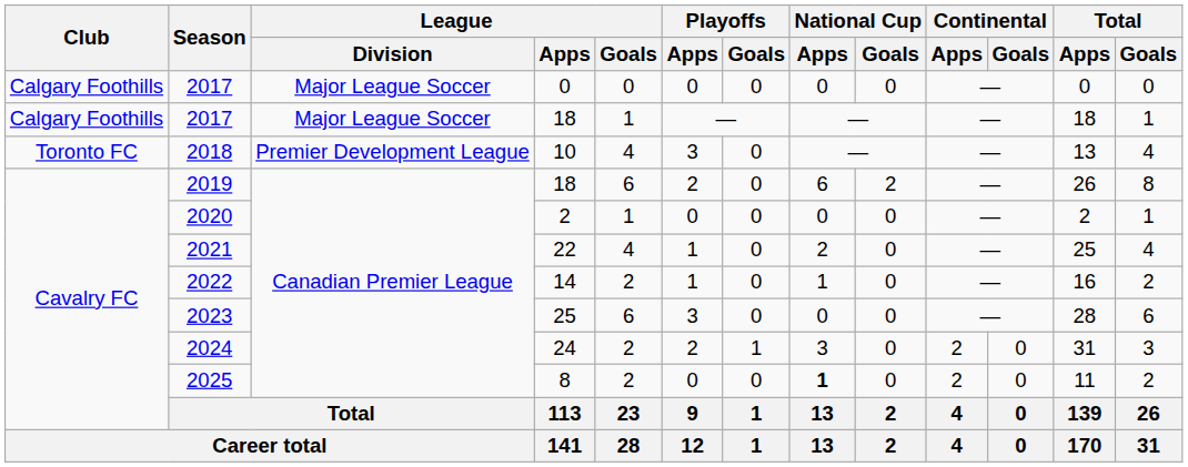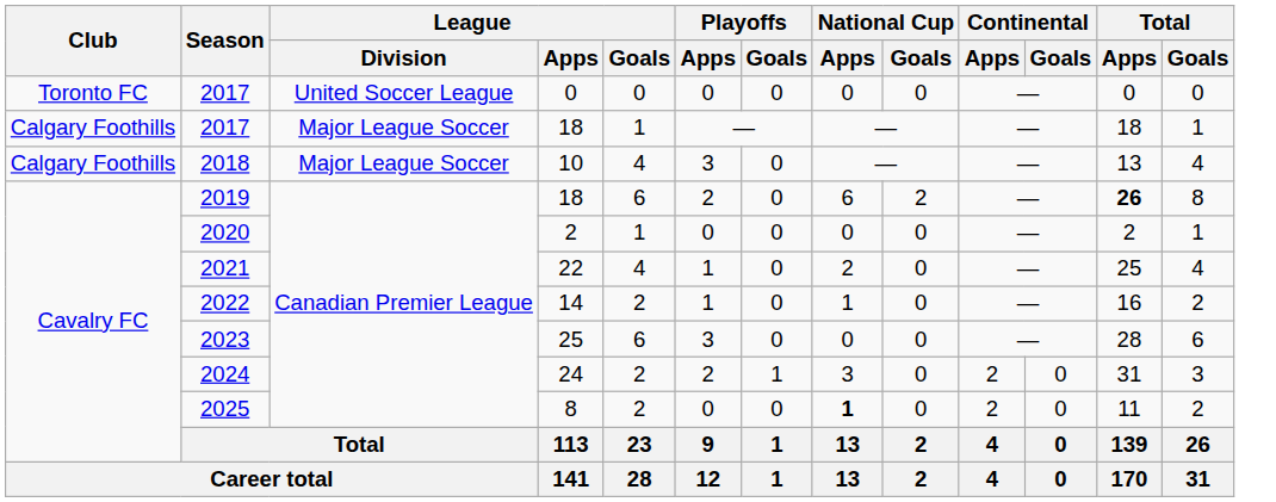 <table class="wikitable" style="text-align:center">
 <tr>
 <th rowspan="2">Club</th>
 <th rowspan="2">Season</th>
 <th colspan="3">League</th>
 <th colspan="2">Playoffs</th>
 <th colspan="2">National Cup</th>
 <th colspan="2">Continental</th>
 <th colspan="2">Total</th>
 </tr>
 <tr>
 <th>Division</th>
 <th>Apps</th>
 <th>Goals</th>
 <th>Apps</th>
 <th>Goals</th>
 <th>Apps</th>
 <th>Goals</th>
 <th>Apps</th>
 <th>Goals</th>
 <th>Apps</th>
 <th>Goals</th>
 </tr>
 <tr>
-<td><a href='#'>Calgary Foothills</a></td>
+<td><a href='#'>Toronto FC</a></td>
 <td><a href='#'>2017</a></td>
-<td><a href='#'>Major League Soccer</a></td>
+<td><a href='#'>United Soccer League</a></td>
 <td>0</td>
 <td>0</td>
 <td>0</td>
 <td>0</td>
 <td>0</td>
 <td>0</td>
 <td colspan="2">—</td>
 <td>0</td>
 <td>0</td>
 </tr>
 <tr>
 <td><a href='#'>Calgary Foothills</a></td>
 <td><a href='#'>2017</a></td>
 <td><a href='#'>Major League Soccer</a></td>
 <td>18</td>
 <td>1</td>
 <td colspan="2">—</td>
 <td colspan="2">—</td>
 <td colspan="2">—</td>
 <td>18</td>
 <td>1</td>
 </tr>
 <tr>
-<td><a href='#'>Toronto FC</a></td>
+<td><a href='#'>Calgary Foothills</a></td>
 <td><a href='#'>2018</a></td>
-<td><a href='#'>Premier Development League</a></td>
+<td><a href='#'>Major League Soccer</a></td>
 <td>10</td>
 <td>4</td>
 <td>3</td>
 <td>0</td>
 <td colspan="2">—</td>
 <td colspan="2">—</td>
 <td>13</td>
 <td>4</td>
 </tr>
 <tr>
 <td rowspan="8"><a href='#'>Cavalry FC</a></td>
 <td><a href='#'>2019</a></td>
 <td rowspan="7"><a href='#'>Canadian Premier League</a></td>
 <td>18</td>
 <td>6</td>
 <td>2</td>
 <td>0</td>
 <td>6</td>
 <td>2</td>
 <td colspan="2">—</td>
-<td>26</td>
+<td><strong>26</strong></td>
 <td>8</td>
 </tr>
 <tr>
 <td><a href='#'>2020</a></td>
 <td>2</td>
 <td>1</td>
 <td>0</td>
 <td>0</td>
 <td>0</td>
 <td>0</td>
 <td colspan="2">—</td>
 <td>2</td>
 <td>1</td>
 </tr>
 <tr>
 <td><a href='#'>2021</a></td>
 <td>22</td>
 <td>4</td>
 <td>1</td>
 <td>0</td>
 <td>2</td>
 <td>0</td>
 <td colspan="2">—</td>
 <td>25</td>
 <td>4</td>
 </tr>
 <tr>
 <td><a href='#'>2022</a></td>
 <td>14</td>
 <td>2</td>
 <td>1</td>
 <td>0</td>
 <td>1</td>
 <td>0</td>
 <td colspan="2">—</td>
 <td>16</td>
 <td>2</td>
 </tr>
 <tr>
 <td><a href='#'>2023</a></td>
 <td>25</td>
 <td>6</td>
 <td>3</td>
 <td>0</td>
 <td>0</td>
 <td>0</td>
 <td colspan="2">—</td>
 <td>28</td>
 <td>6</td>
 </tr>
 <tr>
 <td><a href='#'>2024</a></td>
 <td>24</td>
 <td>2</td>
 <td>2</td>
 <td>1</td>
 <td>3</td>
 <td>0</td>
 <td>2</td>
 <td>0</td>
 <td>31</td>
 <td>3</td>
 </tr>
 <tr>
 <td><a href='#'>2025</a></td>
 <td>8</td>
 <td>2</td>
 <td>0</td>
 <td>0</td>
 <td><strong>1</strong></td>
 <td>0</td>
 <td>2</td>
 <td>0</td>
 <td>11</td>
 <td>2</td>
 </tr>
 <tr>
 <th colspan="2">Total</th>
 <th>113</th>
 <th>23</th>
 <th>9</th>
 <th>1</th>
 <th>13</th>
 <th>2</th>
 <th>4</th>
 <th>0</th>
 <th>139</th>
 <th>26</th>
 </tr>
 <tr>
 <th colspan="3">Career total</th>
 <th>141</th>
 <th>28</th>
 <th>12</th>
 <th>1</th>
 <th>13</th>
 <th>2</th>
 <th>4</th>
 <th>0</th>
 <th>170</th>
 <th>31</th>
 </tr>
 </table>
